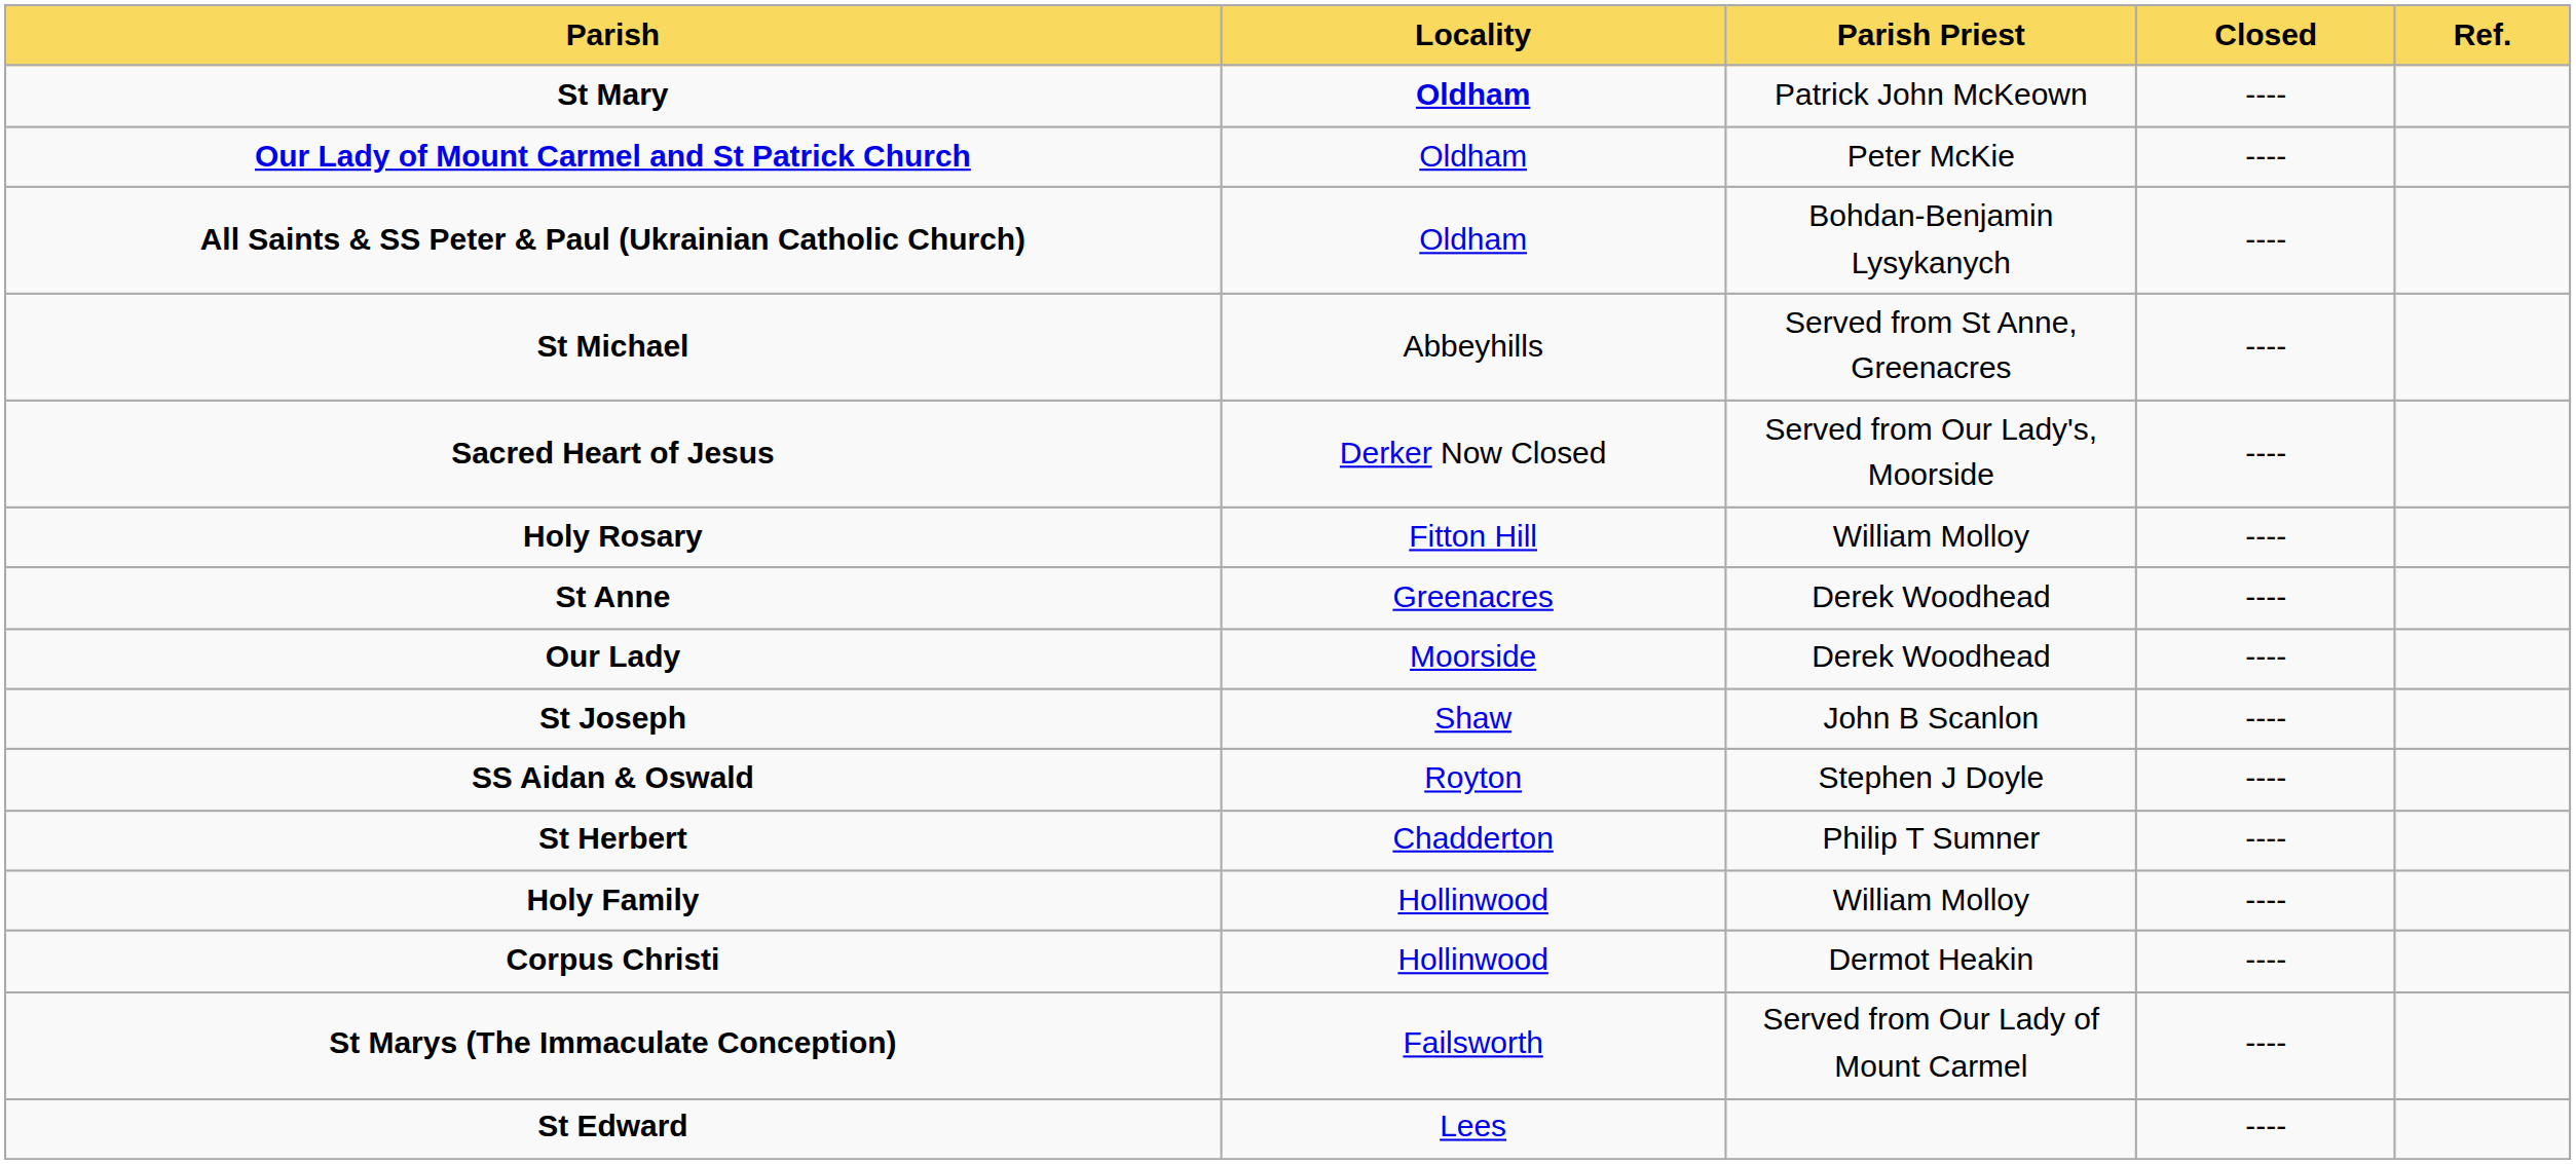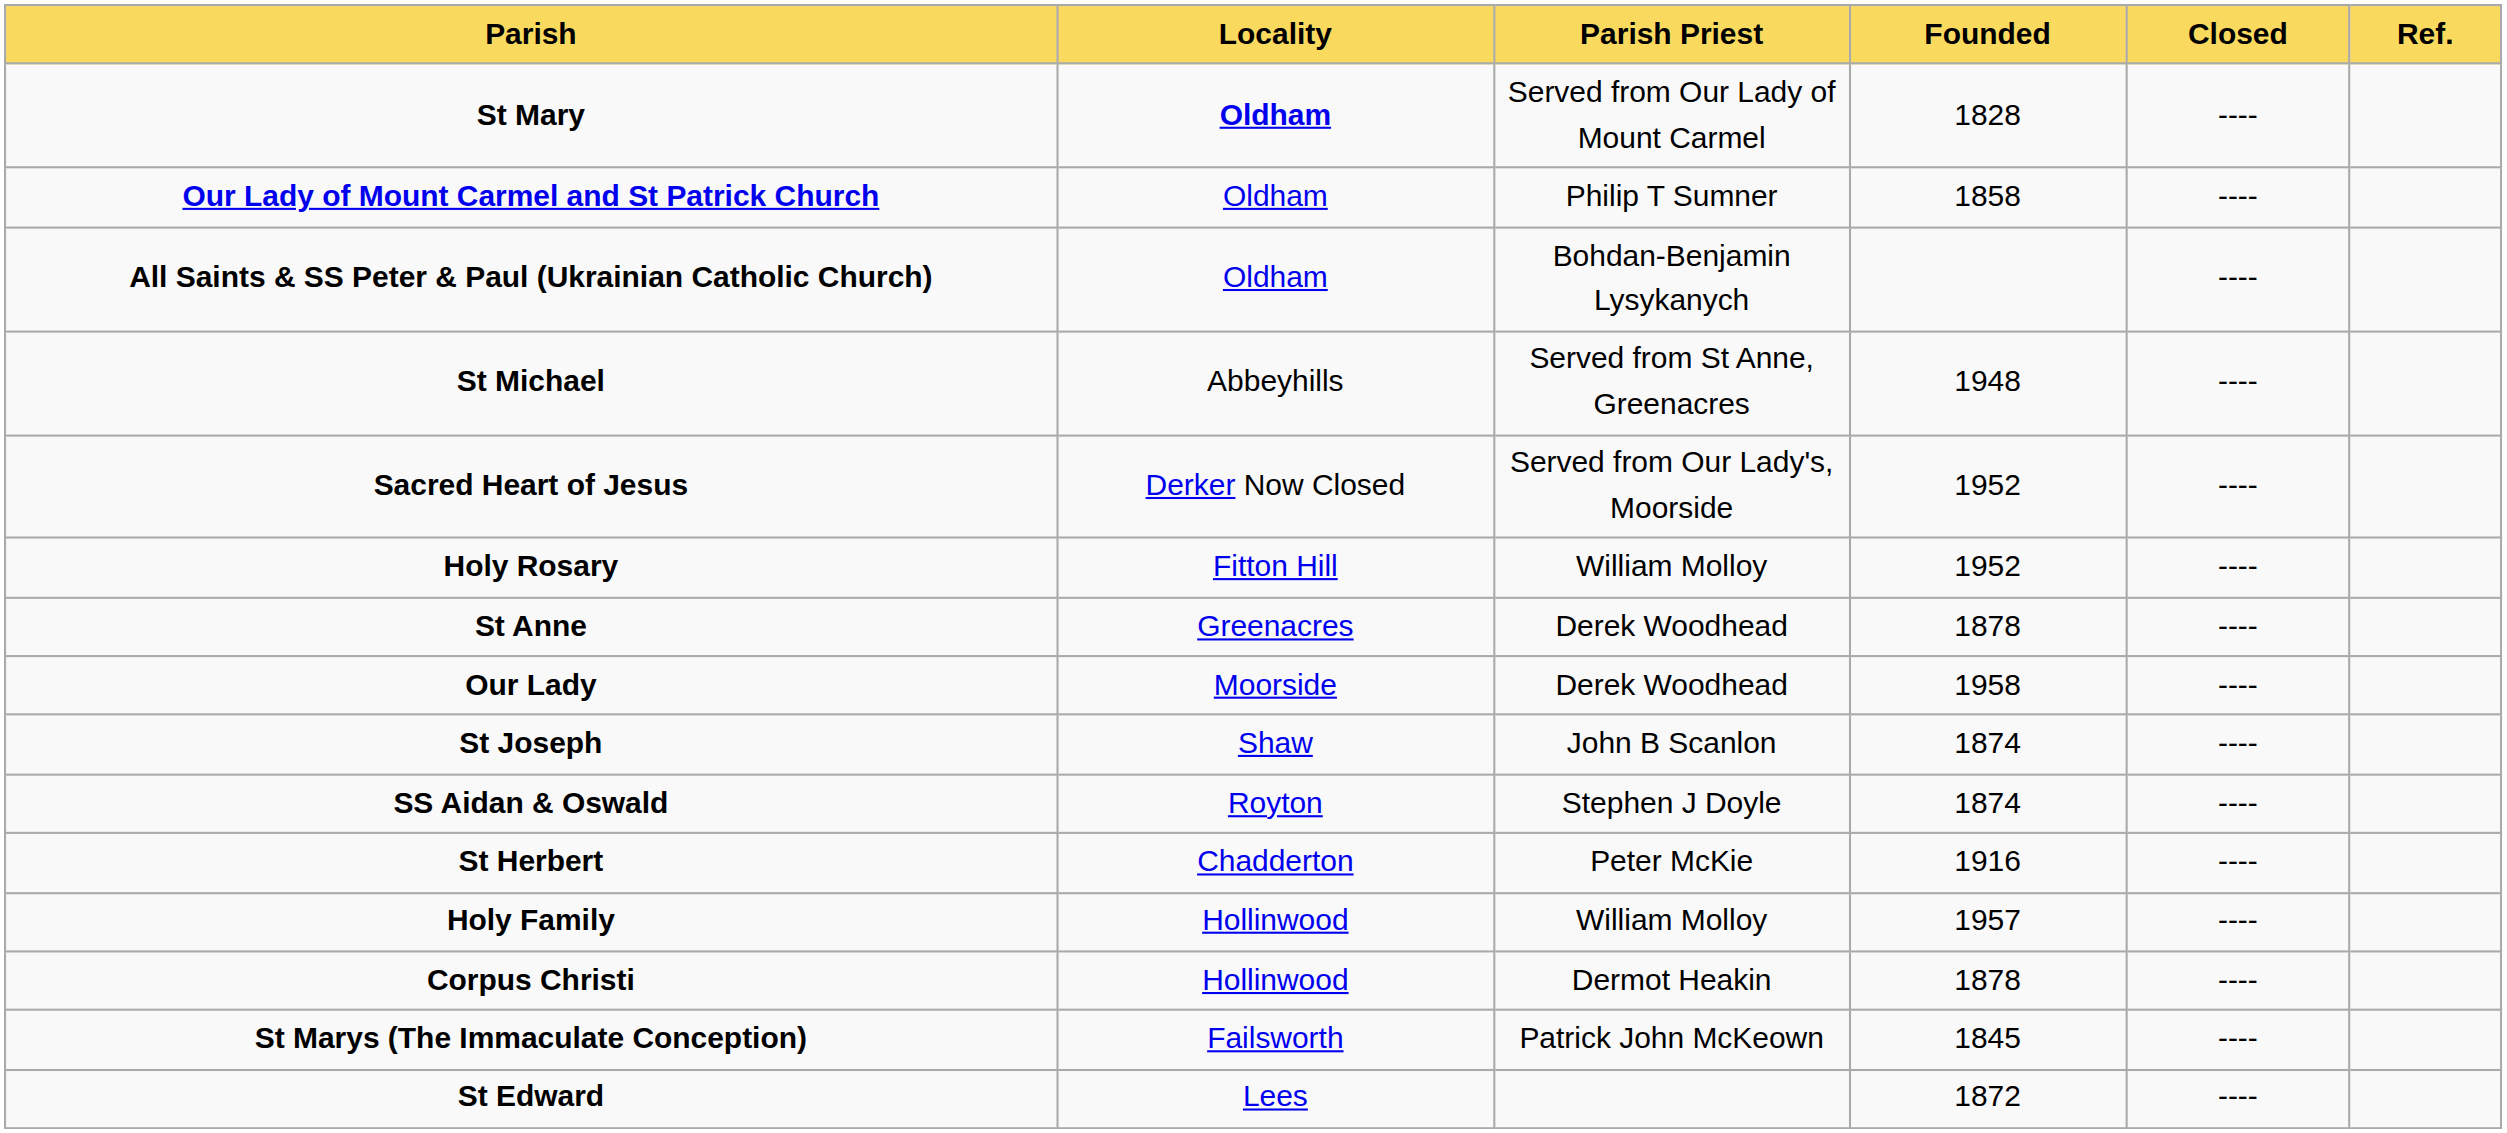 <table class="wikitable sortable" style="font-size:90%; width:95%; border:0; text-align:center; line-height:150%;">
 <tr>
 <th style="height:17px; background:#FADA5E; color:Black; width:250px;">Parish</th>
 <th style="height:17px; background:#FADA5E; color:Black; width:100px;">Locality</th>
 <th style="height:17px; background:#FADA5E; color:Black; width:80px;">Parish Priest</th>
+<th style="height:17px; background:#FADA5E; color:Black; width:35px;">Founded</th>
 <th style="height:17px; background:#FADA5E; color:Black; width:35px;">Closed</th>
 <th class="unsortable"  style="height:17px; background:#FADA5E; color:Black; width:30px;">Ref.</th>
 </tr>
 <tr>
 <td><strong>St Mary</strong></td>
 <td><strong><a href='#'>Oldham</a></strong></td>
-<td>Patrick John McKeown</td>
+<td>Served from Our Lady of Mount Carmel</td>
+<td>1828</td>
 <td>----</td>
 <td></td>
 </tr>
 <tr>
 <td><strong><a href='#'>Our Lady of Mount Carmel and St Patrick Church</a></strong></td>
 <td><a href='#'>Oldham</a></td>
-<td>Peter McKie</td>
+<td>Philip T Sumner</td>
+<td>1858</td>
 <td>----</td>
 <td></td>
 </tr>
 <tr>
 <td><strong>All Saints & SS Peter & Paul (Ukrainian Catholic Church)</strong> </td>
 <td><a href='#'>Oldham</a></td>
 <td>Bohdan-Benjamin Lysykanych</td>
+<td></td>
 <td>----</td>
 <td></td>
 </tr>
 <tr>
 <td><strong>St Michael</strong></td>
 <td>Abbeyhills</td>
 <td>Served from St Anne, Greenacres</td>
+<td>1948</td>
 <td>----</td>
 <td></td>
 </tr>
 <tr>
 <td><strong>Sacred Heart of Jesus</strong></td>
 <td><a href='#'>Derker</a> Now Closed</td>
 <td>Served from Our Lady's, Moorside</td>
+<td>1952</td>
 <td>----</td>
 <td></td>
 </tr>
 <tr>
 <td><strong>Holy Rosary</strong></td>
 <td><a href='#'>Fitton Hill</a></td>
 <td>William Molloy</td>
+<td>1952</td>
 <td>----</td>
 <td></td>
 </tr>
 <tr>
 <td><strong>St Anne</strong></td>
 <td><a href='#'>Greenacres</a></td>
 <td>Derek Woodhead</td>
+<td>1878</td>
 <td>----</td>
 <td></td>
 </tr>
 <tr>
 <td><strong>Our Lady</strong></td>
 <td><a href='#'>Moorside</a></td>
 <td>Derek Woodhead</td>
+<td>1958</td>
 <td>----</td>
 <td></td>
 </tr>
 <tr>
 <td><strong>St Joseph</strong></td>
 <td><a href='#'>Shaw</a></td>
 <td>John B Scanlon</td>
+<td>1874</td>
 <td>----</td>
 <td></td>
 </tr>
 <tr>
 <td><strong>SS Aidan & Oswald</strong></td>
 <td><a href='#'>Royton</a></td>
 <td>Stephen J Doyle</td>
+<td>1874</td>
 <td>----</td>
 <td></td>
 </tr>
 <tr>
 <td><strong>St Herbert</strong></td>
 <td><a href='#'>Chadderton</a></td>
-<td>Philip T Sumner</td>
+<td>Peter McKie</td>
+<td>1916</td>
 <td>----</td>
 <td></td>
 </tr>
 <tr>
 <td><strong>Holy Family</strong></td>
 <td><a href='#'>Hollinwood</a></td>
 <td>William Molloy</td>
+<td>1957</td>
 <td>----</td>
 <td></td>
 </tr>
 <tr>
 <td><strong>Corpus Christi</strong></td>
 <td><a href='#'>Hollinwood</a></td>
 <td>Dermot Heakin</td>
+<td>1878</td>
 <td>----</td>
 <td></td>
 </tr>
 <tr>
 <td><strong>St Marys (The Immaculate Conception)</strong></td>
 <td><a href='#'>Failsworth</a></td>
-<td>Served from Our Lady of Mount Carmel</td>
+<td>Patrick John McKeown</td>
+<td>1845</td>
 <td>----</td>
 <td></td>
 </tr>
 <tr>
 <td><strong>St Edward</strong></td>
 <td><a href='#'>Lees</a></td>
 <td></td>
+<td>1872</td>
 <td>----</td>
 <td></td>
 </tr>
 </table>
